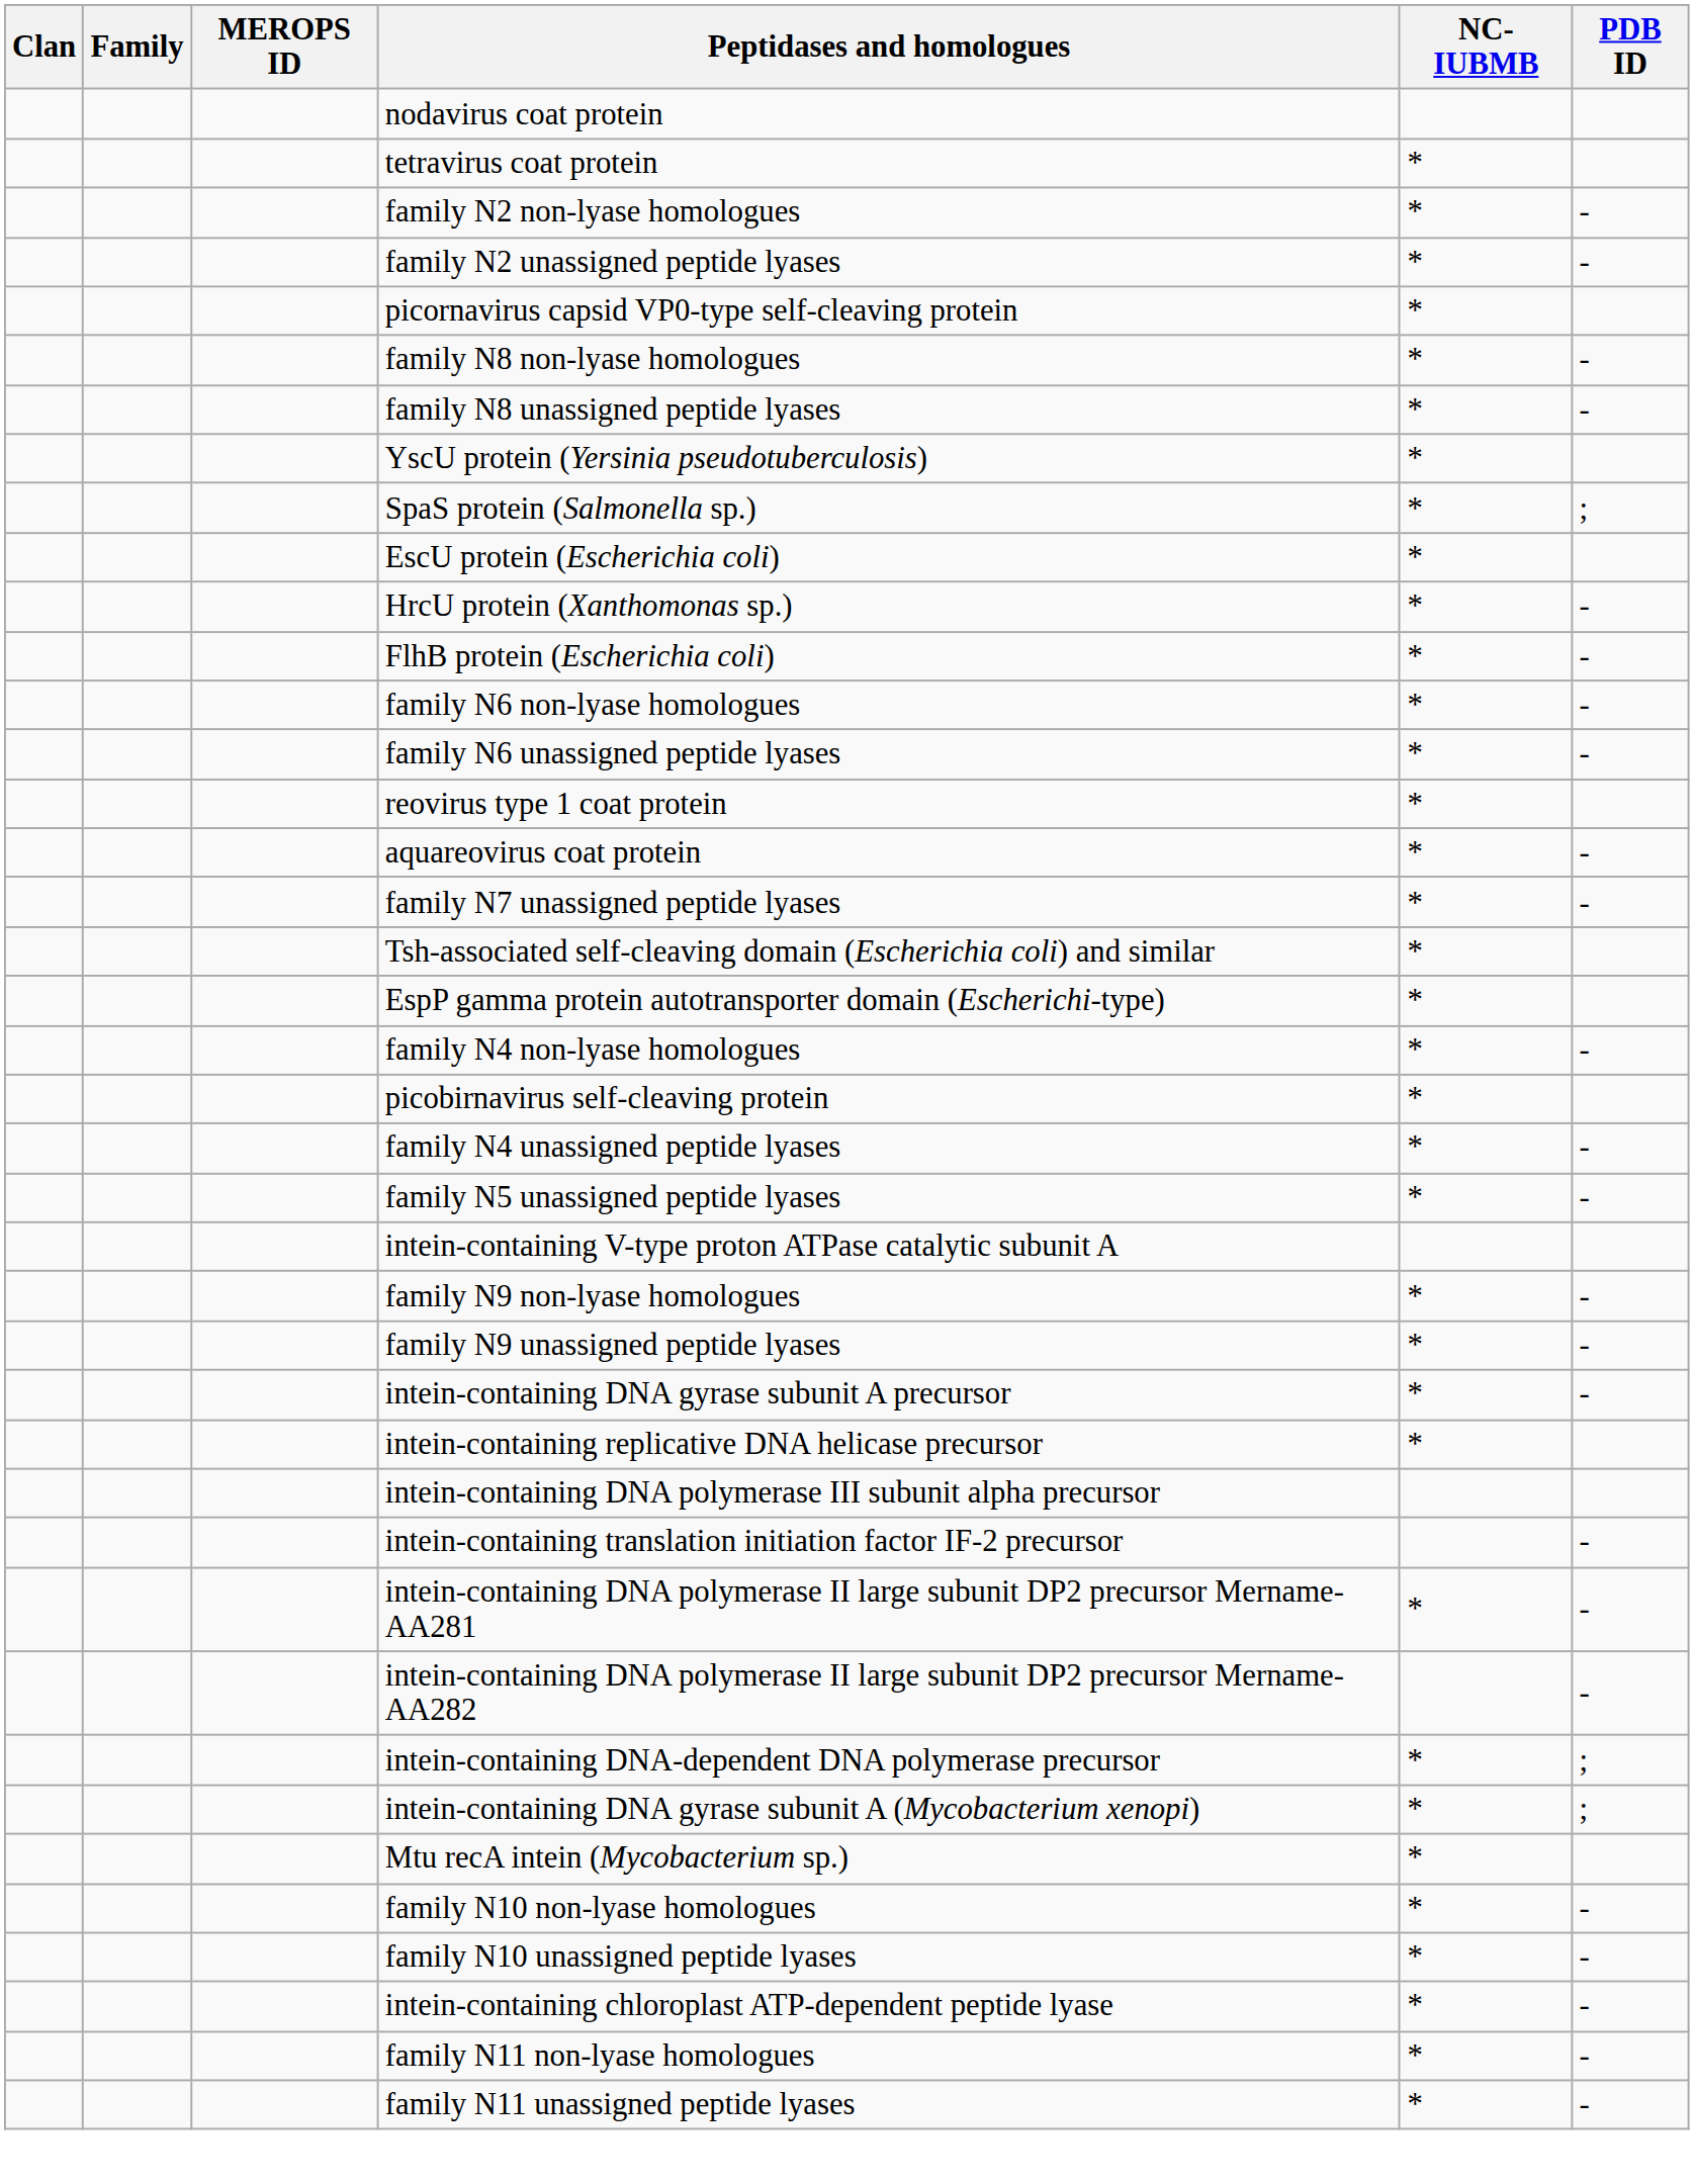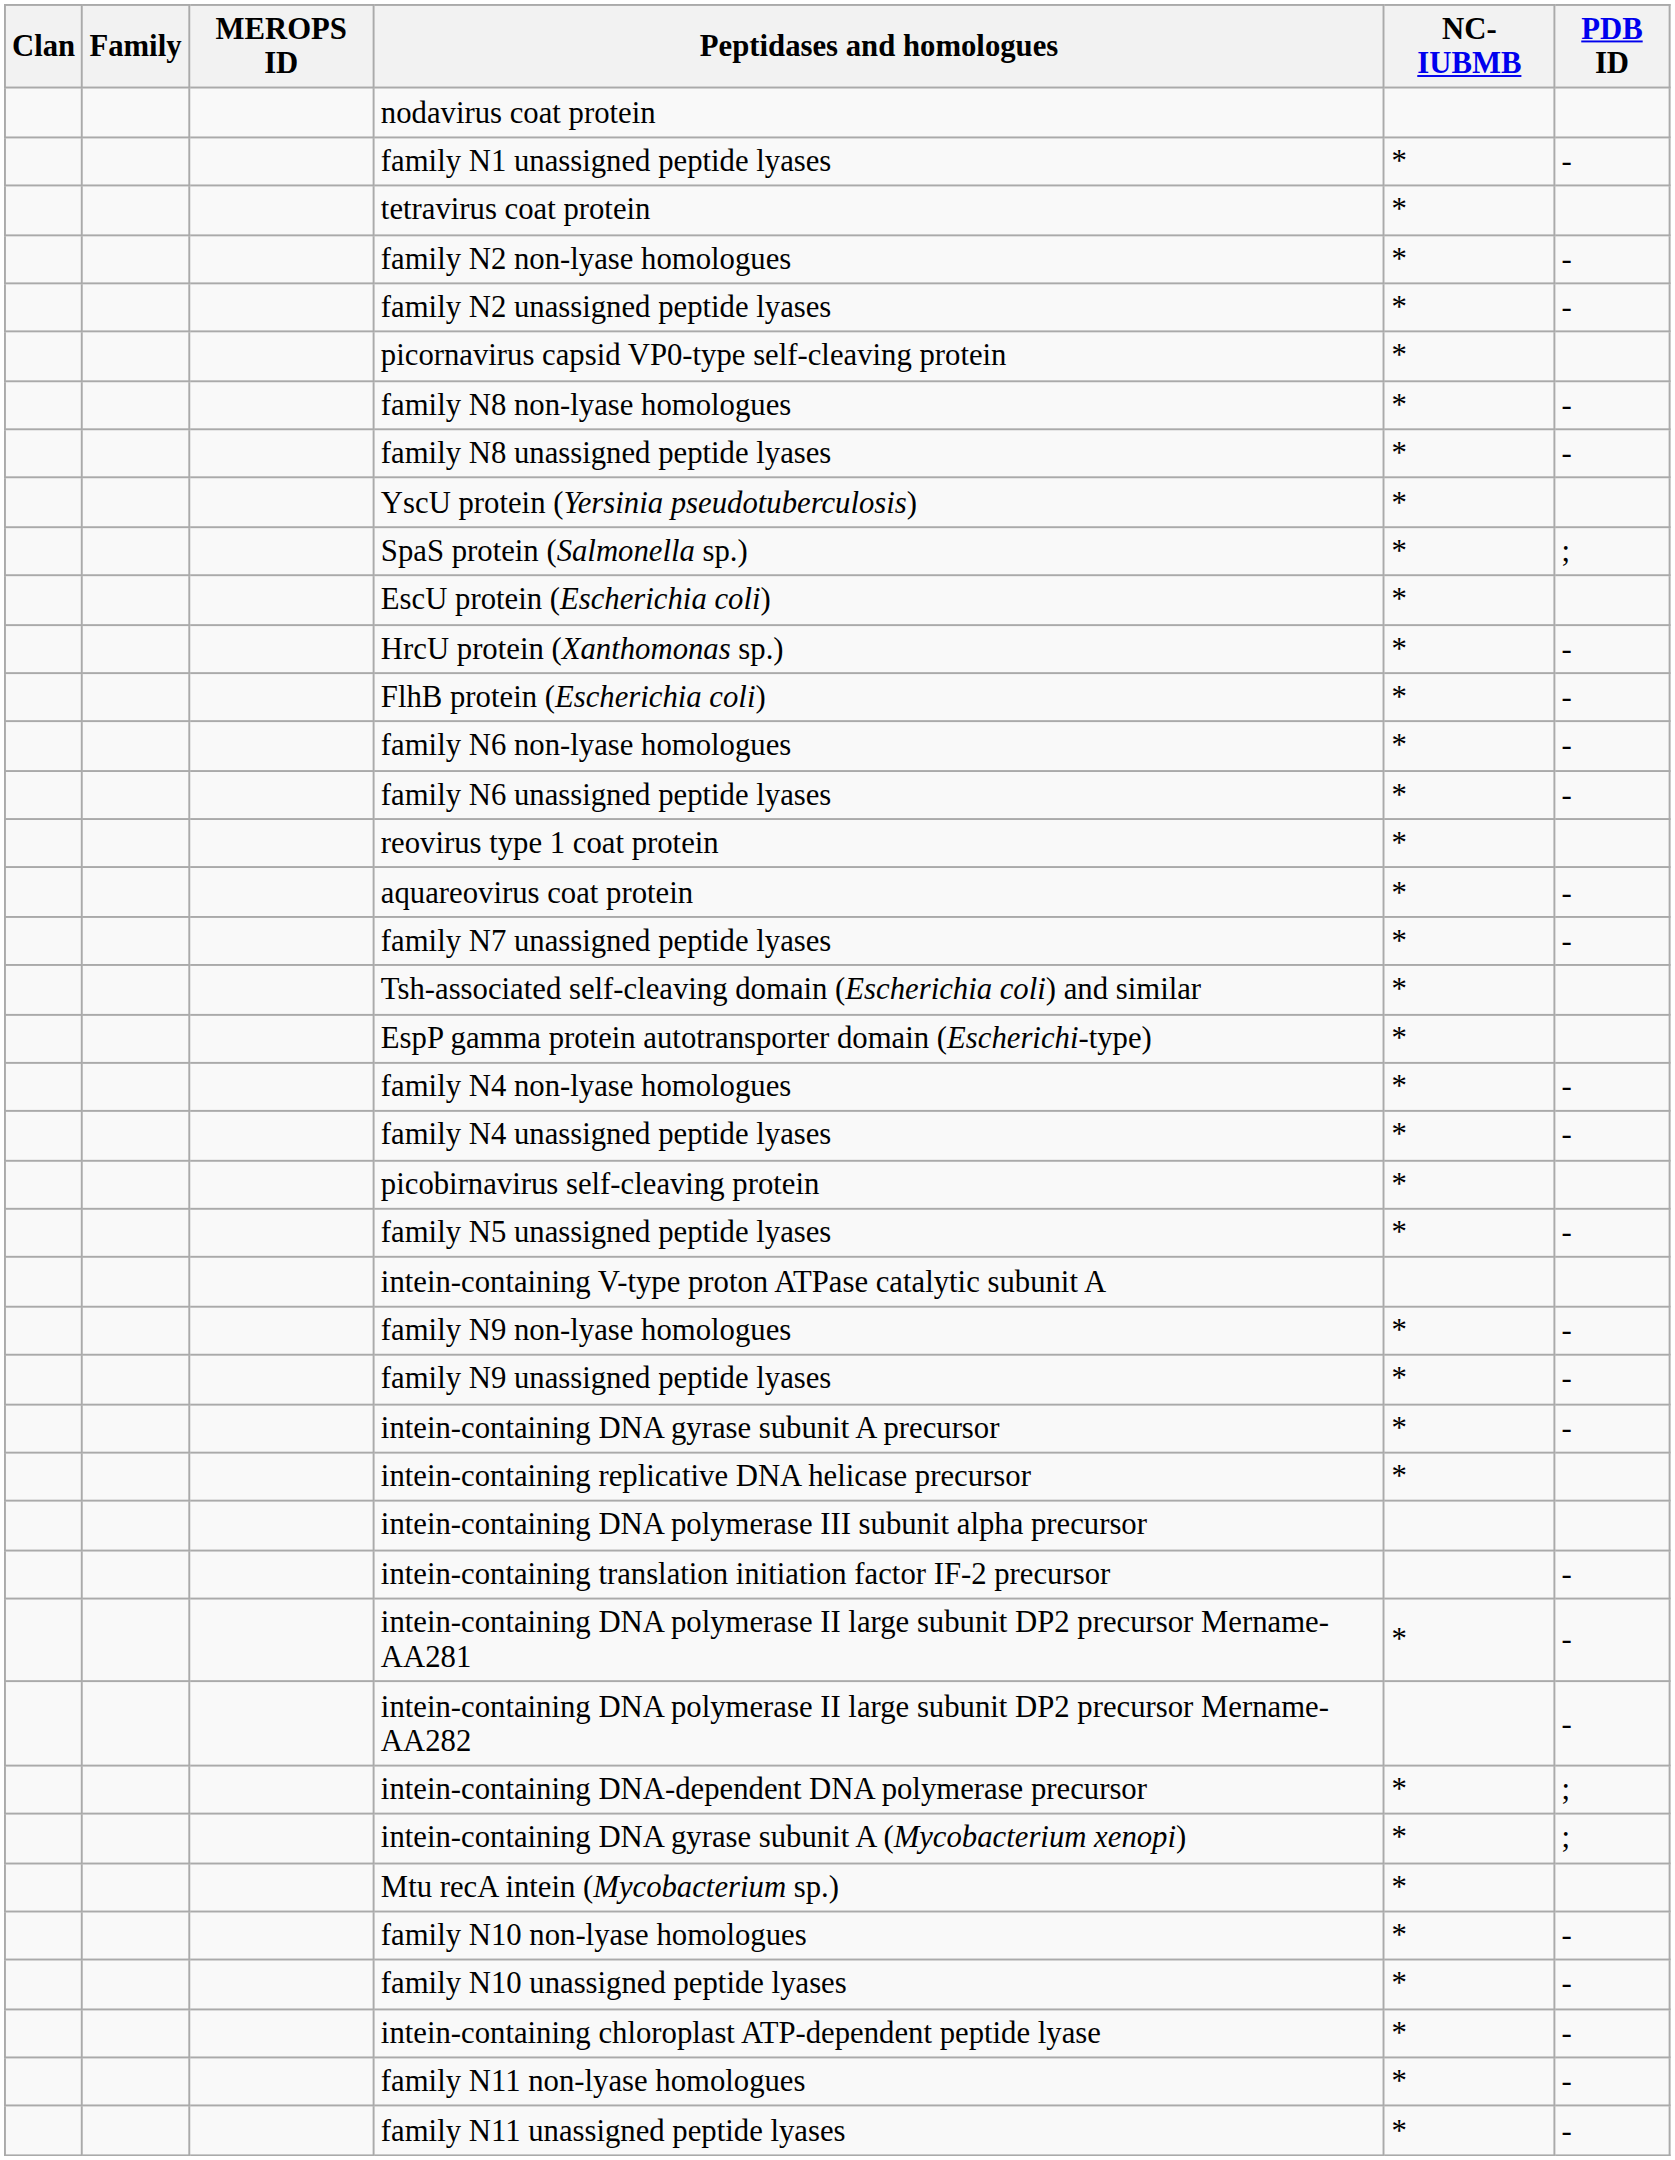 <table class="wikitable">
 <tr>
 <th>Clan</th>
 <th>Family</th>
 <th>MEROPS ID</th>
 <th>Peptidases and homologues</th>
 <th>NC-<a href='#'>IUBMB</a></th>
 <th><a href='#'>PDB</a> ID</th>
 </tr>
 <tr>
 <td></td>
 <td></td>
 <td></td>
 <td>nodavirus coat protein</td>
 <td></td>
 <td></td>
+</tr>
+<tr>
+<td></td>
+<td></td>
+<td></td>
+<td>family N1 unassigned peptide lyases</td>
+<td>*</td>
+<td>-</td>
 </tr>
 <tr>
 <td></td>
 <td></td>
 <td></td>
 <td>tetravirus coat protein</td>
 <td>*</td>
 <td></td>
 </tr>
 <tr>
 <td></td>
 <td></td>
 <td></td>
 <td>family N2 non-lyase homologues</td>
 <td>*</td>
 <td>-</td>
 </tr>
 <tr>
 <td></td>
 <td></td>
 <td></td>
 <td>family N2 unassigned peptide lyases</td>
 <td>*</td>
 <td>-</td>
 </tr>
 <tr>
 <td></td>
 <td></td>
 <td></td>
 <td>picornavirus capsid VP0-type self-cleaving protein</td>
 <td>*</td>
 <td></td>
 </tr>
 <tr>
 <td></td>
 <td></td>
 <td></td>
 <td>family N8 non-lyase homologues</td>
 <td>*</td>
 <td>-</td>
 </tr>
 <tr>
 <td></td>
 <td></td>
 <td></td>
 <td>family N8 unassigned peptide lyases</td>
 <td>*</td>
 <td>-</td>
 </tr>
 <tr>
 <td></td>
 <td></td>
 <td></td>
 <td>YscU protein (<em>Yersinia pseudotuberculosis</em>)</td>
 <td>*</td>
 <td></td>
 </tr>
 <tr>
 <td></td>
 <td></td>
 <td></td>
 <td>SpaS protein (<em>Salmonella</em> sp.)</td>
 <td>*</td>
 <td>; </td>
 </tr>
 <tr>
 <td></td>
 <td></td>
 <td></td>
 <td>EscU protein (<em>Escherichia coli</em>)</td>
 <td>*</td>
 <td></td>
 </tr>
 <tr>
 <td></td>
 <td></td>
 <td></td>
 <td>HrcU protein (<em>Xanthomonas</em> sp.)</td>
 <td>*</td>
 <td>-</td>
 </tr>
 <tr>
 <td></td>
 <td></td>
 <td></td>
 <td>FlhB protein (<em>Escherichia coli</em>)</td>
 <td>*</td>
 <td>-</td>
 </tr>
 <tr>
 <td></td>
 <td></td>
 <td></td>
 <td>family N6 non-lyase homologues</td>
 <td>*</td>
 <td>-</td>
 </tr>
 <tr>
 <td></td>
 <td></td>
 <td></td>
 <td>family N6 unassigned peptide lyases</td>
 <td>*</td>
 <td>-</td>
 </tr>
 <tr>
 <td></td>
 <td></td>
 <td></td>
 <td>reovirus type 1 coat protein</td>
 <td>*</td>
 <td></td>
 </tr>
 <tr>
 <td></td>
 <td></td>
 <td></td>
 <td>aquareovirus coat protein</td>
 <td>*</td>
 <td>-</td>
 </tr>
 <tr>
 <td></td>
 <td></td>
 <td></td>
 <td>family N7 unassigned peptide lyases</td>
 <td>*</td>
 <td>-</td>
 </tr>
 <tr>
 <td></td>
 <td></td>
 <td></td>
 <td>Tsh-associated self-cleaving domain (<em>Escherichia coli</em>) and similar</td>
 <td>*</td>
 <td></td>
 </tr>
 <tr>
 <td></td>
 <td></td>
 <td></td>
 <td>EspP gamma protein autotransporter domain (<em>Escherichi</em>-type)</td>
 <td>*</td>
 <td></td>
 </tr>
 <tr>
 <td></td>
 <td></td>
 <td></td>
 <td>family N4 non-lyase homologues</td>
 <td>*</td>
 <td>-</td>
 </tr>
 <tr>
 <td></td>
 <td></td>
 <td></td>
-<td>picobirnavirus self-cleaving protein</td>
+<td>family N4 unassigned peptide lyases</td>
 <td>*</td>
-<td></td>
+<td>-</td>
 </tr>
 <tr>
 <td></td>
 <td></td>
 <td></td>
-<td>family N4 unassigned peptide lyases</td>
+<td>picobirnavirus self-cleaving protein</td>
 <td>*</td>
-<td>-</td>
+<td></td>
 </tr>
 <tr>
 <td></td>
 <td></td>
 <td></td>
 <td>family N5 unassigned peptide lyases</td>
 <td>*</td>
 <td>-</td>
 </tr>
 <tr>
 <td></td>
 <td></td>
 <td></td>
 <td>intein-containing V-type proton ATPase  catalytic subunit A</td>
 <td></td>
 <td></td>
 </tr>
 <tr>
 <td></td>
 <td></td>
 <td></td>
 <td>family N9 non-lyase homologues</td>
 <td>*</td>
 <td>-</td>
 </tr>
 <tr>
 <td></td>
 <td></td>
 <td></td>
 <td>family N9 unassigned peptide lyases</td>
 <td>*</td>
 <td>-</td>
 </tr>
 <tr>
 <td></td>
 <td></td>
 <td></td>
 <td>intein-containing DNA gyrase subunit A  precursor</td>
 <td>*</td>
 <td>-</td>
 </tr>
 <tr>
 <td></td>
 <td></td>
 <td></td>
 <td>intein-containing replicative DNA helicase  precursor</td>
 <td>*</td>
 <td></td>
 </tr>
 <tr>
 <td></td>
 <td></td>
 <td></td>
 <td>intein-containing DNA polymerase III subunit  alpha precursor</td>
 <td></td>
 <td></td>
 </tr>
 <tr>
 <td></td>
 <td></td>
 <td></td>
 <td>intein-containing translation initiation  factor IF-2 precursor</td>
 <td></td>
 <td>-</td>
 </tr>
 <tr>
 <td></td>
 <td></td>
 <td></td>
 <td>intein-containing DNA polymerase II large  subunit DP2 precursor Mername-AA281</td>
 <td>*</td>
 <td>-</td>
 </tr>
 <tr>
 <td></td>
 <td></td>
 <td></td>
 <td>intein-containing DNA polymerase II large  subunit DP2 precursor Mername-AA282</td>
 <td></td>
 <td>-</td>
 </tr>
 <tr>
 <td></td>
 <td></td>
 <td></td>
 <td>intein-containing DNA-dependent DNA polymerase  precursor</td>
 <td>*</td>
 <td>; </td>
 </tr>
 <tr>
 <td></td>
 <td></td>
 <td></td>
 <td>intein-containing DNA gyrase subunit A (<em>Mycobacterium xenopi</em>)</td>
 <td>*</td>
 <td>; </td>
 </tr>
 <tr>
 <td></td>
 <td></td>
 <td></td>
 <td>Mtu recA intein (<em>Mycobacterium</em> sp.)</td>
 <td>*</td>
 <td></td>
 </tr>
 <tr>
 <td></td>
 <td></td>
 <td></td>
 <td>family N10 non-lyase homologues</td>
 <td>*</td>
 <td>-</td>
 </tr>
 <tr>
 <td></td>
 <td></td>
 <td></td>
 <td>family N10 unassigned peptide lyases</td>
 <td>*</td>
 <td>-</td>
 </tr>
 <tr>
 <td></td>
 <td></td>
 <td></td>
 <td>intein-containing chloroplast ATP-dependent  peptide lyase</td>
 <td>*</td>
 <td>-</td>
 </tr>
 <tr>
 <td></td>
 <td></td>
 <td></td>
 <td>family N11 non-lyase homologues</td>
 <td>*</td>
 <td>-</td>
 </tr>
 <tr>
 <td></td>
 <td></td>
 <td></td>
 <td>family N11 unassigned peptide lyases</td>
 <td>*</td>
 <td>-</td>
 </tr>
 </table>
